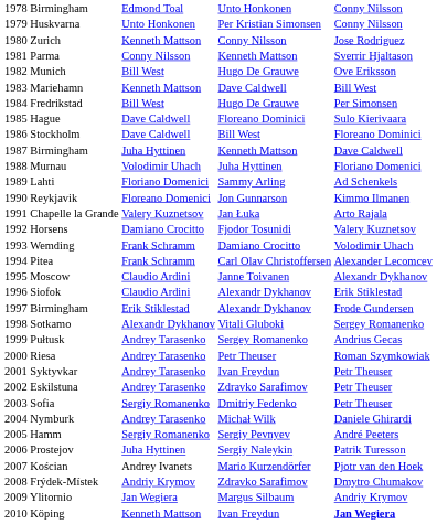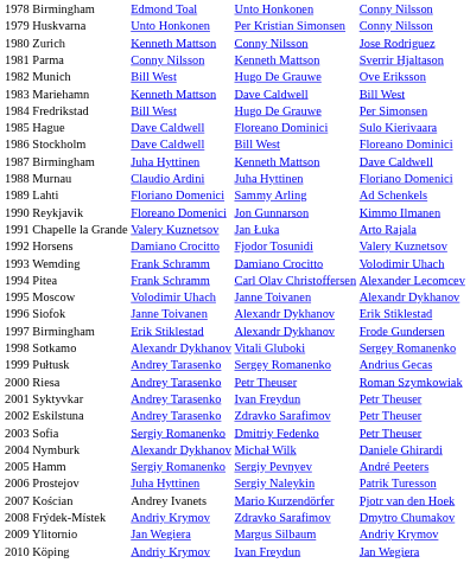 <table>
 <tr>
 <td>1978 Birmingham</td>
 <td> <a href='#'>Edmond Toal</a></td>
 <td> <a href='#'>Unto Honkonen</a></td>
 <td> <a href='#'>Conny Nilsson</a></td>
 </tr>
 <tr>
 <td>1979 Huskvarna</td>
 <td> <a href='#'>Unto Honkonen</a></td>
 <td> <a href='#'>Per Kristian Simonsen</a></td>
 <td> <a href='#'>Conny Nilsson</a></td>
 </tr>
 <tr>
 <td>1980 Zurich</td>
 <td> <a href='#'>Kenneth Mattson</a></td>
 <td> <a href='#'>Conny Nilsson</a></td>
 <td> <a href='#'>Jose Rodriguez</a></td>
 </tr>
 <tr>
 <td>1981 Parma</td>
 <td> <a href='#'>Conny Nilsson</a></td>
 <td> <a href='#'>Kenneth Mattson</a></td>
 <td> <a href='#'>Sverrir Hjaltason</a></td>
 </tr>
 <tr>
 <td>1982 Munich</td>
 <td> <a href='#'>Bill West</a></td>
 <td> <a href='#'>Hugo De Grauwe</a></td>
 <td> <a href='#'>Ove Eriksson</a></td>
 </tr>
 <tr>
 <td>1983 Mariehamn</td>
 <td> <a href='#'>Kenneth Mattson</a></td>
 <td> <a href='#'>Dave Caldwell</a></td>
 <td> <a href='#'>Bill West</a></td>
 </tr>
 <tr>
 <td>1984 Fredrikstad</td>
 <td> <a href='#'>Bill West</a></td>
 <td> <a href='#'>Hugo De Grauwe</a></td>
 <td> <a href='#'>Per Simonsen</a></td>
 </tr>
 <tr>
 <td>1985 Hague</td>
 <td> <a href='#'>Dave Caldwell</a></td>
 <td> <a href='#'>Floreano Dominici</a></td>
 <td> <a href='#'>Sulo Kierivaara</a></td>
 </tr>
 <tr>
 <td>1986 Stockholm</td>
 <td> <a href='#'>Dave Caldwell</a></td>
 <td> <a href='#'>Bill West</a></td>
 <td> <a href='#'>Floreano Dominici</a></td>
 </tr>
 <tr>
 <td>1987 Birmingham</td>
 <td> <a href='#'>Juha Hyttinen</a></td>
 <td> <a href='#'>Kenneth Mattson</a></td>
 <td> <a href='#'>Dave Caldwell</a></td>
 </tr>
 <tr>
 <td>1988 Murnau</td>
-<td> <a href='#'>Volodimir Uhach</a></td>
+<td> <a href='#'>Claudio Ardini</a></td>
 <td> <a href='#'>Juha Hyttinen</a></td>
 <td> <a href='#'>Floriano Domenici</a></td>
 </tr>
 <tr>
 <td>1989 Lahti</td>
 <td> <a href='#'>Floriano Domenici</a></td>
 <td> <a href='#'>Sammy Arling</a></td>
 <td> <a href='#'>Ad Schenkels</a></td>
 </tr>
 <tr>
 <td>1990 Reykjavik</td>
 <td> <a href='#'>Floreano Domenici</a></td>
 <td> <a href='#'>Jon Gunnarson</a></td>
 <td> <a href='#'>Kimmo Ilmanen</a></td>
 </tr>
 <tr>
 <td>1991 Chapelle la Grande</td>
 <td> <a href='#'>Valery Kuznetsov</a></td>
 <td> <a href='#'>Jan Łuka</a></td>
 <td> <a href='#'>Arto Rajala</a></td>
 </tr>
 <tr>
 <td>1992 Horsens</td>
 <td> <a href='#'>Damiano Crocitto</a></td>
 <td> <a href='#'>Fjodor Tosunidi</a></td>
 <td> <a href='#'>Valery Kuznetsov</a></td>
 </tr>
 <tr>
 <td>1993 Wemding</td>
 <td> <a href='#'>Frank Schramm</a></td>
 <td> <a href='#'>Damiano Crocitto</a></td>
 <td> <a href='#'>Volodimir Uhach</a></td>
 </tr>
 <tr>
 <td>1994 Pitea</td>
 <td> <a href='#'>Frank Schramm</a></td>
 <td> <a href='#'>Carl Olav Christoffersen</a></td>
 <td> <a href='#'>Alexander Lecomcev</a></td>
 </tr>
 <tr>
 <td>1995 Moscow</td>
-<td> <a href='#'>Claudio Ardini</a></td>
+<td> <a href='#'>Volodimir Uhach</a></td>
 <td> <a href='#'>Janne Toivanen</a></td>
 <td> <a href='#'>Alexandr Dykhanov</a></td>
 </tr>
 <tr>
 <td>1996 Siofok</td>
-<td> <a href='#'>Claudio Ardini</a></td>
+<td> <a href='#'>Janne Toivanen</a></td>
 <td> <a href='#'>Alexandr Dykhanov</a></td>
 <td> <a href='#'>Erik Stiklestad</a></td>
 </tr>
 <tr>
 <td>1997 Birmingham</td>
 <td> <a href='#'>Erik Stiklestad</a></td>
 <td> <a href='#'>Alexandr Dykhanov</a></td>
 <td> <a href='#'>Frode Gundersen</a></td>
 </tr>
 <tr>
 <td>1998 Sotkamo</td>
 <td> <a href='#'>Alexandr Dykhanov</a></td>
 <td> <a href='#'>Vitali Gluboki</a></td>
 <td> <a href='#'>Sergey Romanenko</a></td>
 </tr>
 <tr>
 <td>1999 Pułtusk</td>
 <td> <a href='#'>Andrey Tarasenko</a></td>
 <td> <a href='#'>Sergey Romanenko</a></td>
 <td> <a href='#'>Andrius Gecas</a></td>
 </tr>
 <tr>
 <td>2000 Riesa</td>
 <td> <a href='#'>Andrey Tarasenko</a></td>
 <td> <a href='#'>Petr Theuser</a></td>
 <td> <a href='#'>Roman Szymkowiak</a></td>
 </tr>
 <tr>
 <td>2001 Syktyvkar</td>
 <td> <a href='#'>Andrey Tarasenko</a></td>
 <td> <a href='#'>Ivan Freydun</a></td>
 <td> <a href='#'>Petr Theuser</a></td>
 </tr>
 <tr>
 <td>2002 Eskilstuna</td>
 <td> <a href='#'>Andrey Tarasenko</a></td>
 <td> <a href='#'>Zdravko Sarafimov</a></td>
 <td> <a href='#'>Petr Theuser</a></td>
 </tr>
 <tr>
 <td>2003 Sofia</td>
 <td> <a href='#'>Sergiy Romanenko</a></td>
 <td> <a href='#'>Dmitriy Fedenko</a></td>
 <td> <a href='#'>Petr Theuser</a></td>
 </tr>
 <tr>
 <td>2004 Nymburk</td>
-<td> <a href='#'>Andrey Tarasenko</a></td>
+<td> <a href='#'>Alexandr Dykhanov</a></td>
 <td> <a href='#'>Michał Wilk</a></td>
 <td> <a href='#'>Daniele Ghirardi</a></td>
 </tr>
 <tr>
 <td>2005 Hamm</td>
 <td> <a href='#'>Sergiy Romanenko</a></td>
 <td> <a href='#'>Sergiy Pevnyev</a></td>
 <td> <a href='#'>André Peeters</a></td>
 </tr>
 <tr>
 <td>2006 Prostejov</td>
 <td> <a href='#'>Juha Hyttinen</a></td>
 <td> <a href='#'>Sergiy Naleykin</a></td>
 <td> <a href='#'>Patrik Turesson</a></td>
 </tr>
 <tr>
 <td>2007 Kościan</td>
 <td> Andrey Ivanets</td>
 <td> <a href='#'>Mario Kurzendörfer</a></td>
 <td> <a href='#'>Pjotr van den Hoek</a></td>
 </tr>
 <tr>
 <td>2008 Frýdek-Místek</td>
 <td> <a href='#'>Andriy Krymov</a></td>
 <td> <a href='#'>Zdravko Sarafimov</a></td>
 <td> <a href='#'>Dmytro Chumakov</a></td>
 </tr>
 <tr>
 <td>2009 Ylitornio</td>
 <td> <a href='#'>Jan Wegiera</a></td>
 <td> <a href='#'>Margus Silbaum</a></td>
 <td> <a href='#'>Andriy Krymov</a></td>
 </tr>
 <tr>
 <td>2010 Köping</td>
-<td> <a href='#'>Kenneth Mattson</a></td>
+<td> <a href='#'>Andriy Krymov</a></td>
 <td> <a href='#'>Ivan Freydun</a></td>
-<td><strong> <a href='#'>Jan Wegiera</a></strong></td>
+<td> <a href='#'>Jan Wegiera</a></td>
 </tr>
 </table>
